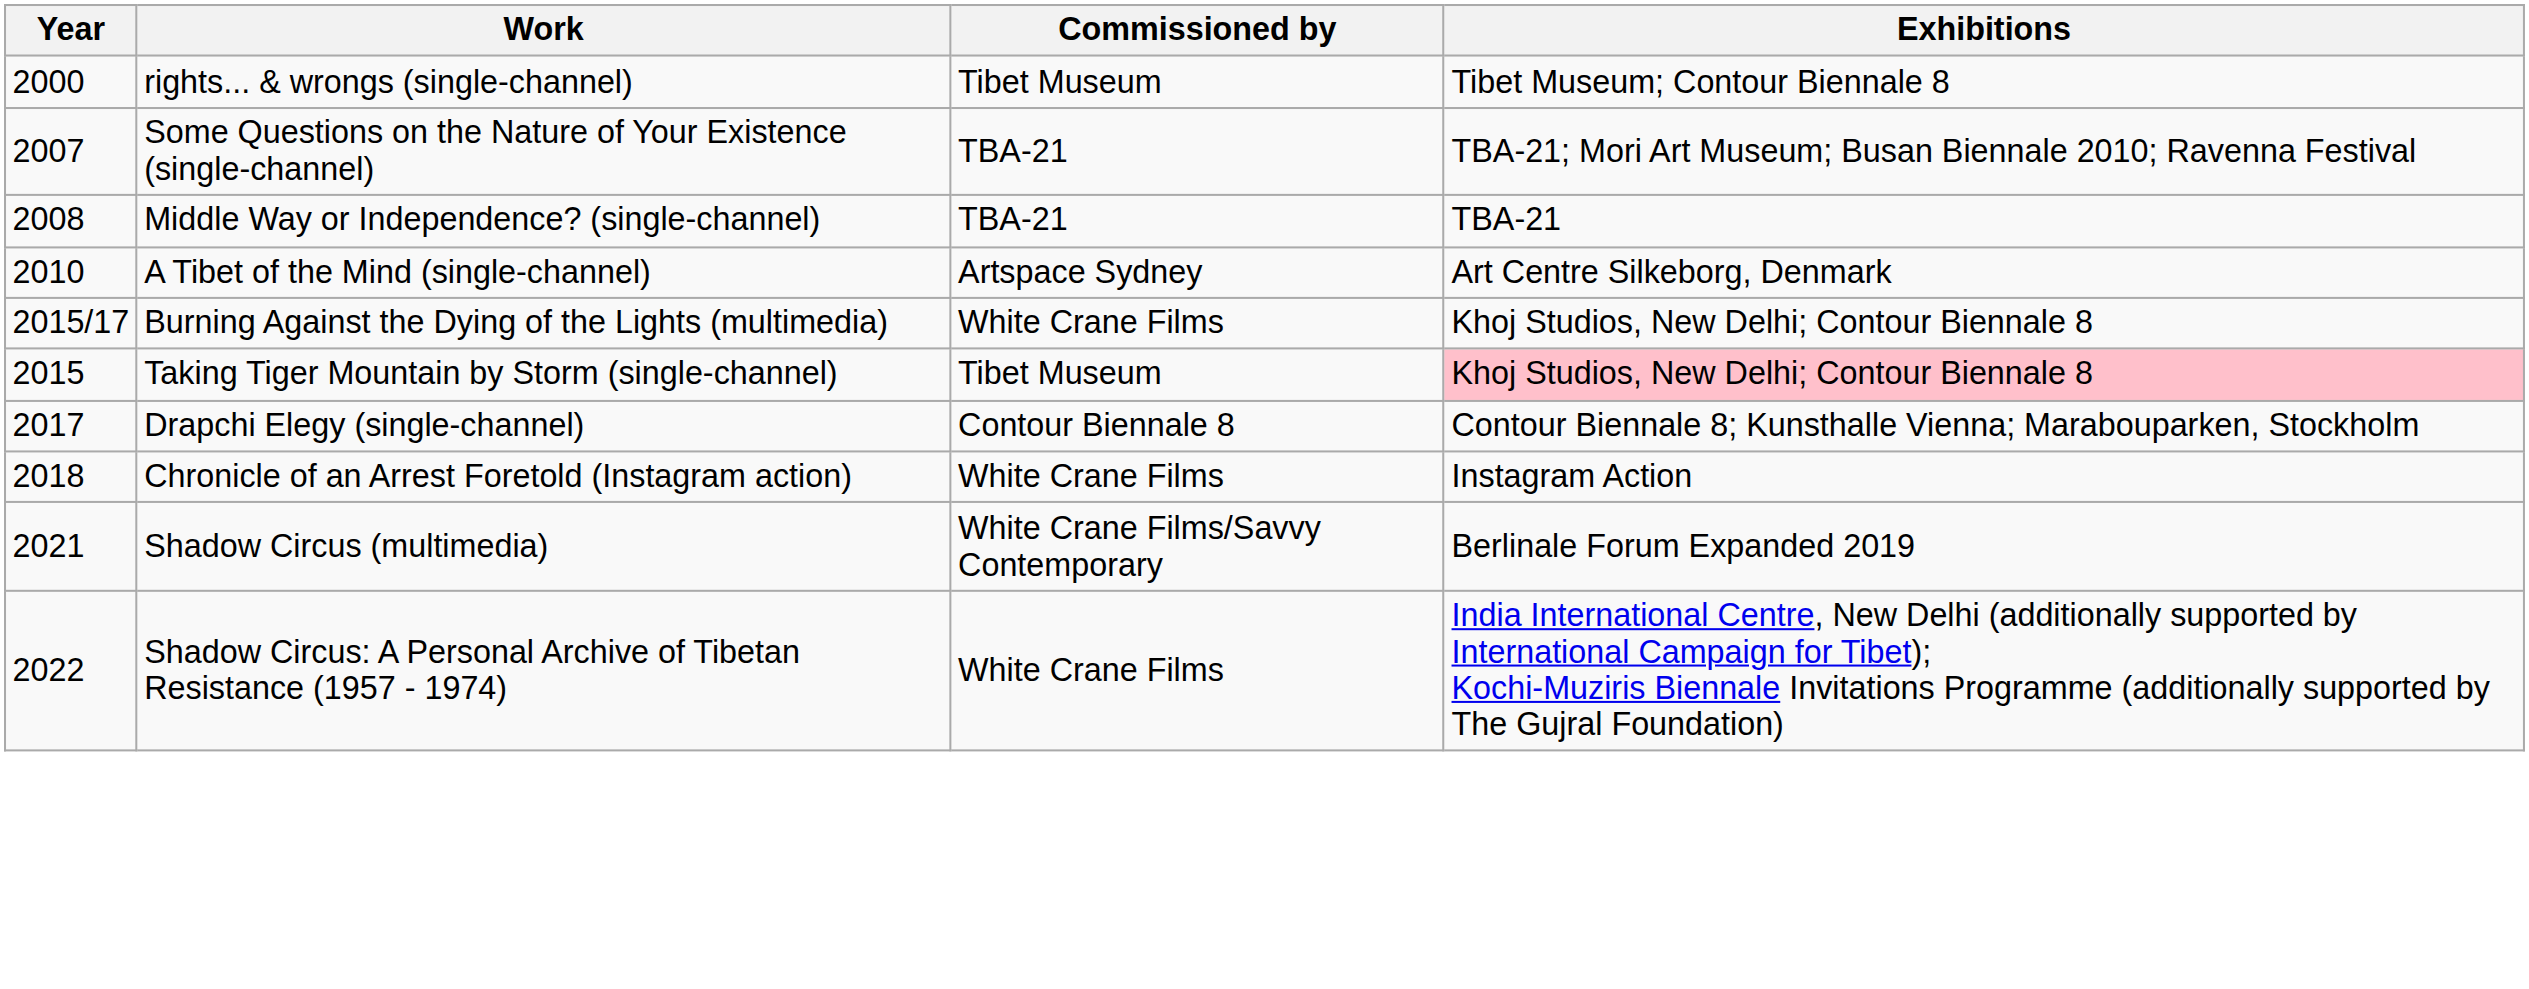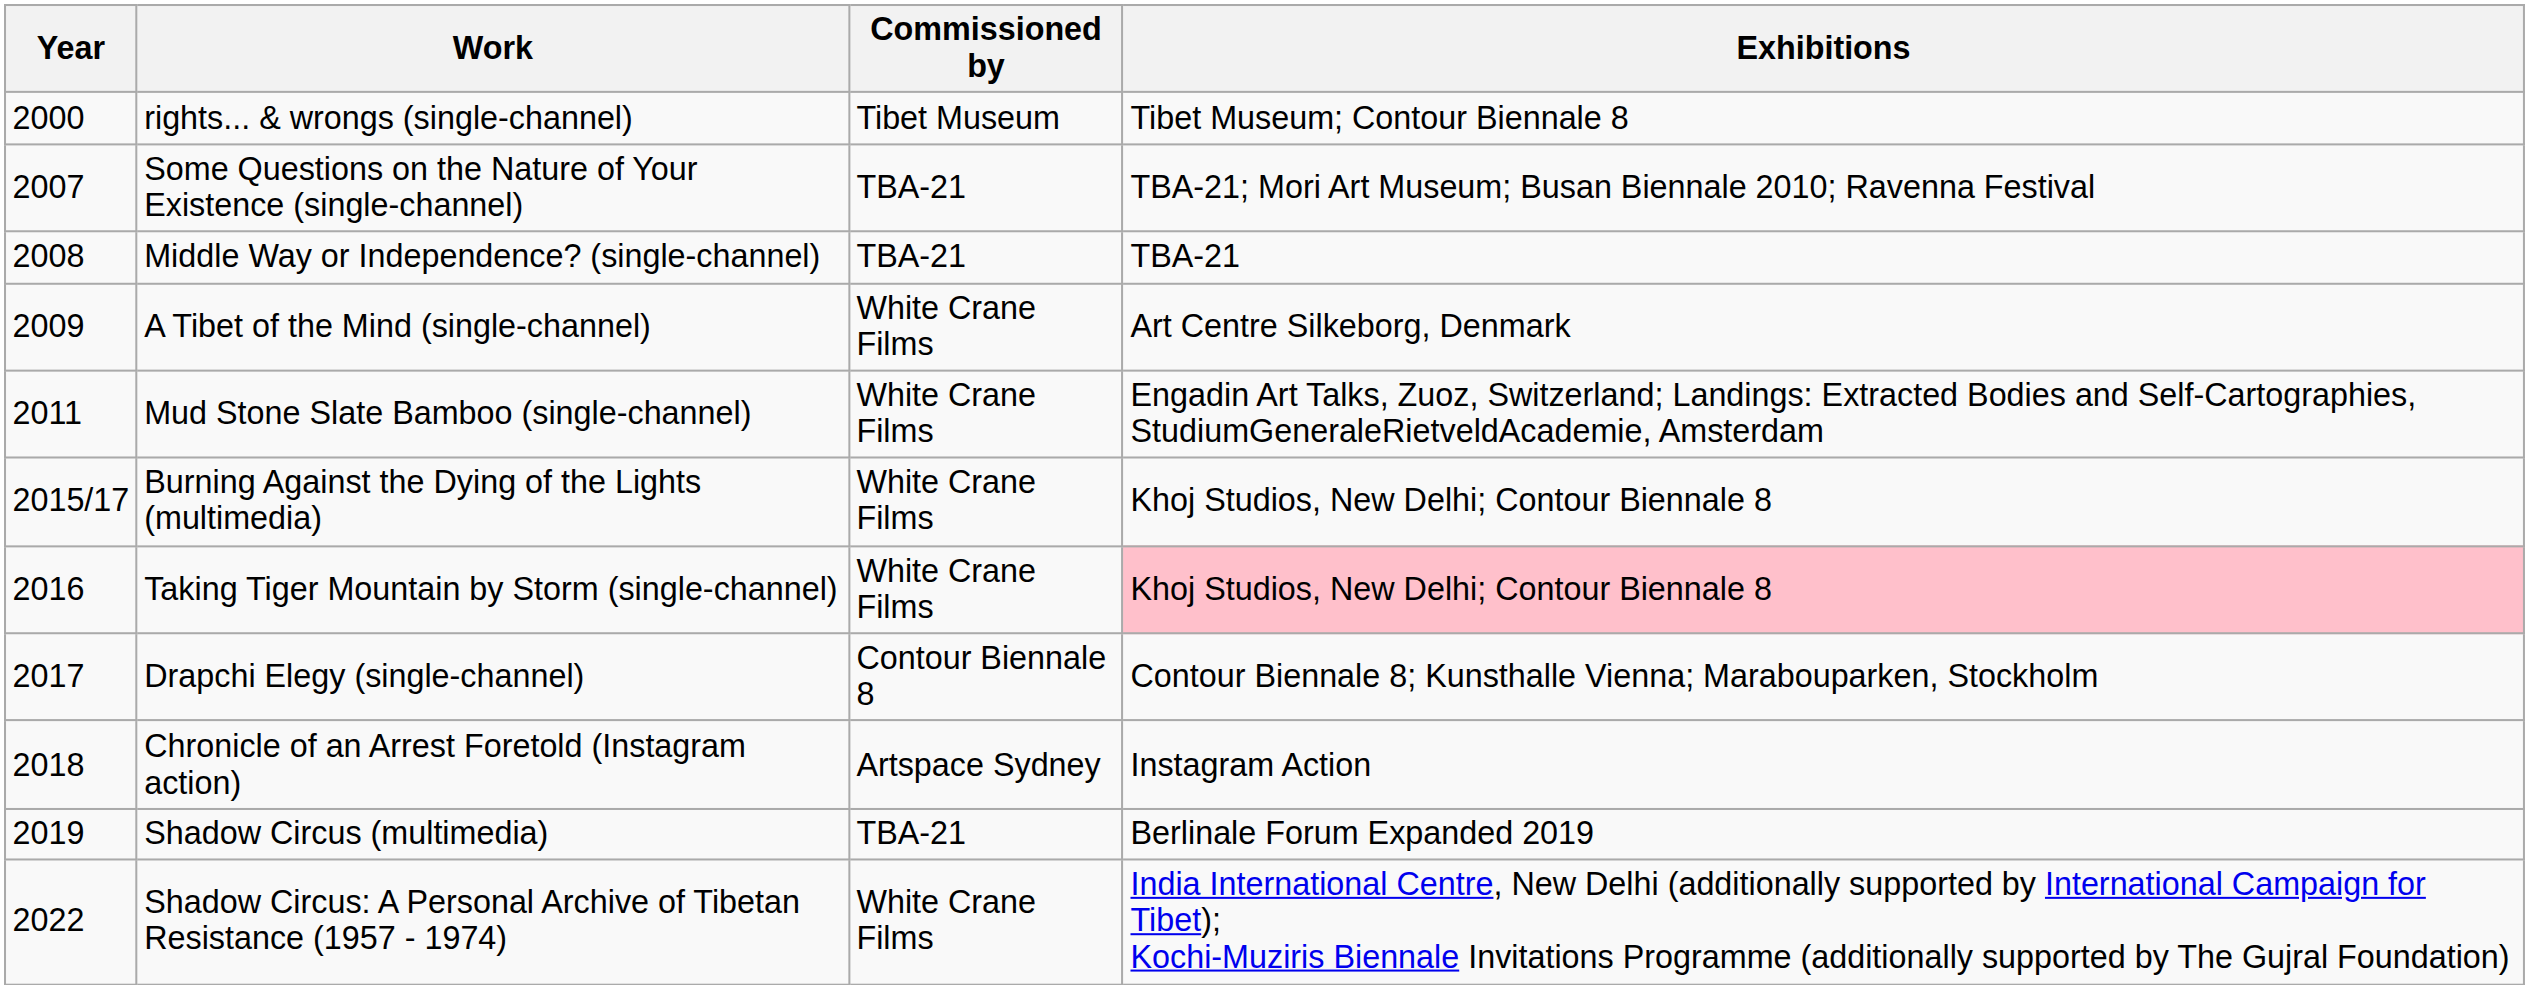 <table class="wikitable">
 <tr>
 <th>Year</th>
 <th>Work</th>
 <th>Commissioned by</th>
 <th>Exhibitions</th>
 </tr>
 <tr>
 <td>2000</td>
 <td>rights... & wrongs (single-channel)</td>
 <td>Tibet Museum</td>
 <td>Tibet Museum; Contour Biennale 8</td>
 </tr>
 <tr>
 <td>2007</td>
 <td>Some Questions on the Nature of Your Existence (single-channel)</td>
 <td>TBA-21</td>
 <td>TBA-21; Mori Art Museum; Busan Biennale 2010; Ravenna Festival</td>
 </tr>
 <tr>
 <td>2008</td>
 <td>Middle Way or Independence? (single-channel)</td>
 <td>TBA-21</td>
 <td>TBA-21</td>
 </tr>
 <tr>
-<td>2010</td>
+<td>2009</td>
 <td>A Tibet of the Mind (single-channel)</td>
-<td>Artspace Sydney</td>
+<td>White Crane Films</td>
 <td>Art Centre Silkeborg, Denmark</td>
+</tr>
+<tr>
+<td>2011</td>
+<td>Mud Stone Slate Bamboo (single-channel)</td>
+<td>White Crane Films</td>
+<td>Engadin Art Talks, Zuoz, Switzerland; Landings: Extracted Bodies and Self-Cartographies, StudiumGeneraleRietveldAcademie, Amsterdam</td>
 </tr>
 <tr>
 <td>2015/17</td>
 <td>Burning Against the Dying of the Lights (multimedia)</td>
 <td>White Crane Films</td>
 <td>Khoj Studios, New Delhi; Contour Biennale 8</td>
 </tr>
 <tr>
-<td>2015</td>
+<td>2016</td>
 <td>Taking Tiger Mountain by Storm (single-channel)</td>
-<td>Tibet Museum</td>
+<td>White Crane Films</td>
 <td style="background: pink;">Khoj Studios, New Delhi; Contour Biennale 8</td>
 </tr>
 <tr>
 <td>2017</td>
 <td>Drapchi Elegy (single-channel)</td>
 <td>Contour Biennale 8</td>
 <td>Contour Biennale 8; Kunsthalle Vienna; Marabouparken, Stockholm</td>
 </tr>
 <tr>
 <td>2018</td>
 <td>Chronicle of an Arrest Foretold (Instagram action)</td>
-<td>White Crane Films</td>
+<td>Artspace Sydney</td>
 <td>Instagram Action</td>
 </tr>
 <tr>
-<td>2021</td>
+<td>2019</td>
 <td>Shadow Circus (multimedia)</td>
-<td>White Crane Films/Savvy Contemporary</td>
+<td>TBA-21</td>
 <td>Berlinale Forum Expanded 2019</td>
 </tr>
 <tr>
 <td>2022</td>
 <td>Shadow Circus: A Personal Archive of Tibetan Resistance (1957 - 1974)</td>
 <td>White Crane Films</td>
 <td><a href='#'>India International Centre</a>, New Delhi (additionally supported by <a href='#'>International Campaign for Tibet</a>);<br><a href='#'>Kochi-Muziris Biennale</a> Invitations Programme (additionally supported by The Gujral Foundation)</td>
 </tr>
 </table>
